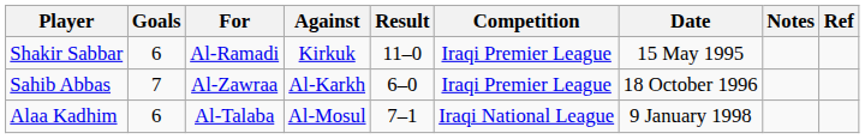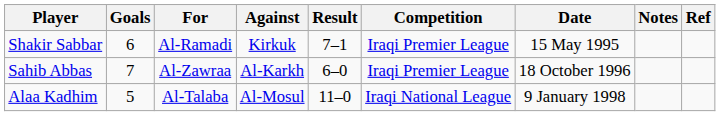 <table class="wikitable" style="text-align:center;">
 <tr>
 <th>Player</th>
 <th>Goals</th>
 <th>For</th>
 <th>Against</th>
 <th>Result</th>
 <th>Competition</th>
 <th>Date</th>
 <th>Notes</th>
 <th>Ref</th>
 </tr>
 <tr>
 <td align="left"><a href='#'>Shakir Sabbar</a></td>
 <td>6</td>
 <td><a href='#'>Al-Ramadi</a></td>
 <td><a href='#'>Kirkuk</a></td>
-<td>11–0</td>
+<td>7–1</td>
 <td><a href='#'>Iraqi Premier League</a></td>
 <td>15 May 1995</td>
 <td></td>
 <td></td>
 </tr>
 <tr>
 <td align="left"><a href='#'>Sahib Abbas</a></td>
 <td>7</td>
 <td><a href='#'>Al-Zawraa</a></td>
 <td><a href='#'>Al-Karkh</a></td>
 <td>6–0</td>
 <td><a href='#'>Iraqi Premier League</a></td>
 <td>18 October 1996</td>
 <td></td>
 <td></td>
 </tr>
 <tr>
 <td align="left"><a href='#'>Alaa Kadhim</a></td>
-<td>6</td>
+<td>5</td>
 <td><a href='#'>Al-Talaba</a></td>
 <td><a href='#'>Al-Mosul</a></td>
-<td>7–1</td>
+<td>11–0</td>
 <td><a href='#'>Iraqi National League</a></td>
 <td>9 January 1998</td>
 <td></td>
 <td></td>
 </tr>
 </table>
